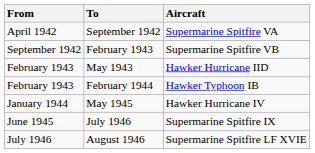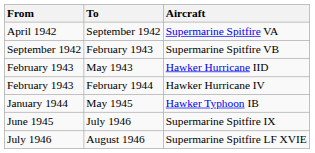 <table class="wikitable">
 <tr>
 <th style="text-align: left;">From</th>
 <th style="text-align: left;">To</th>
 <th style="text-align: left;">Aircraft</th>
 </tr>
 <tr>
 <td>April 1942</td>
 <td>September 1942</td>
 <td><a href='#'>Supermarine Spitfire</a> VA</td>
 </tr>
 <tr>
 <td>September 1942</td>
 <td>February 1943</td>
 <td>Supermarine Spitfire VB</td>
 </tr>
 <tr>
 <td>February 1943</td>
 <td>May 1943</td>
 <td><a href='#'>Hawker Hurricane</a> IID</td>
 </tr>
 <tr>
 <td>February 1943</td>
 <td>February 1944</td>
-<td><a href='#'>Hawker Typhoon</a> IB</td>
+<td>Hawker Hurricane IV</td>
 </tr>
 <tr>
 <td>January 1944</td>
 <td>May 1945</td>
-<td>Hawker Hurricane IV</td>
+<td><a href='#'>Hawker Typhoon</a> IB</td>
 </tr>
 <tr>
 <td>June 1945</td>
 <td>July 1946</td>
 <td>Supermarine Spitfire IX</td>
 </tr>
 <tr>
 <td>July 1946</td>
 <td>August 1946</td>
 <td>Supermarine Spitfire LF XVIE</td>
 </tr>
 </table>
